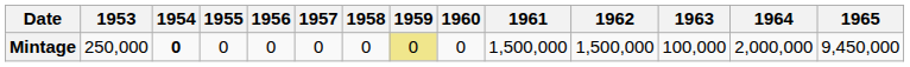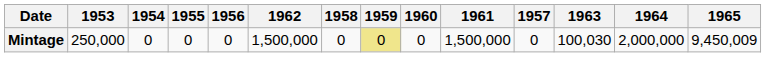 <table class="wikitable mw-collapsible" style="text-align:center">
 <tr>
 <th>Date</th>
 <th>1953</th>
 <th>1954</th>
 <th>1955</th>
 <th>1956</th>
-<th>1957</th>
+<th>1962</th>
 <th>1958</th>
 <th>1959</th>
 <th>1960</th>
 <th>1961</th>
-<th>1962</th>
+<th>1957</th>
 <th>1963</th>
 <th>1964</th>
 <th>1965</th>
 </tr>
 <tr>
 <th>Mintage</th>
 <td>250,000</td>
-<td><strong>0</strong></td>
 <td>0</td>
 <td>0</td>
 <td>0</td>
+<td>1,500,000</td>
 <td>0</td>
 <td style="background: khaki;">0</td>
 <td>0</td>
 <td>1,500,000</td>
-<td>1,500,000</td>
-<td>100,000</td>
+<td>0</td>
+<td>100,030</td>
 <td>2,000,000</td>
-<td>9,450,000</td>
+<td>9,450,009</td>
 </tr>
 </table>
